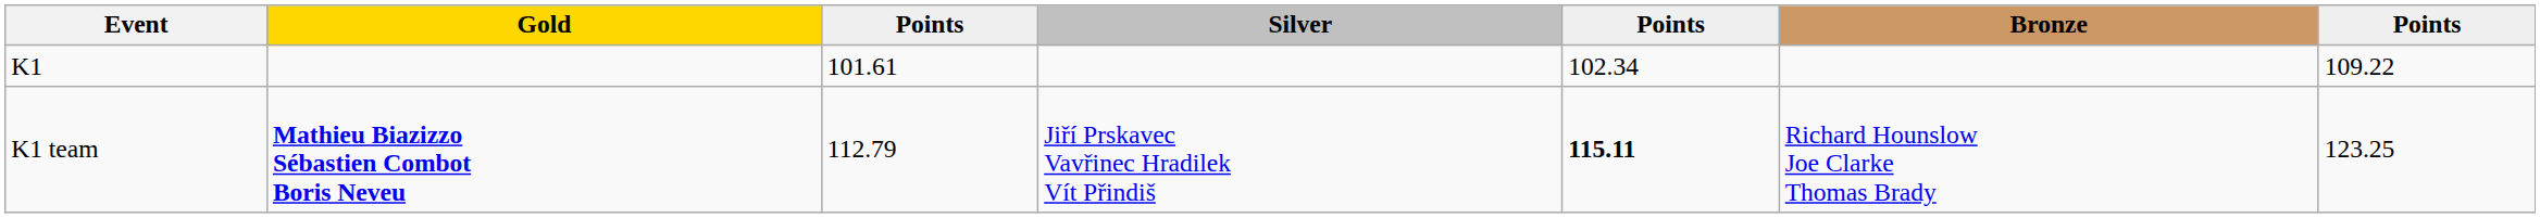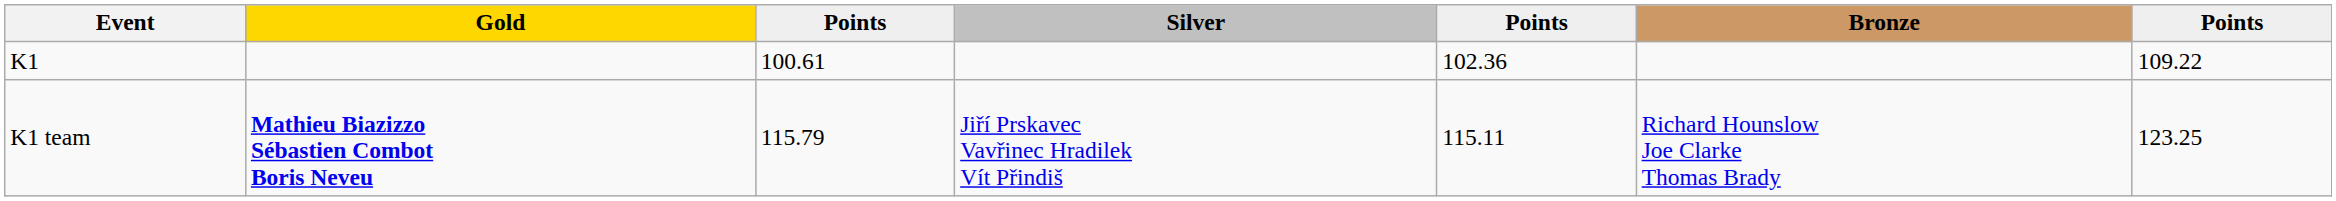 <table class="wikitable" width=100%>
 <tr>
 <th>Event</th>
 <td align=center bgcolor="gold"><strong>Gold</strong></td>
 <td align=center bgcolor="EFEFEF"><strong>Points</strong></td>
 <td align=center bgcolor="silver"><strong>Silver</strong></td>
 <td align=center bgcolor="EFEFEF"><strong>Points</strong></td>
 <td align=center bgcolor="CC9966"><strong>Bronze</strong></td>
 <td align=center bgcolor="EFEFEF"><strong>Points</strong></td>
 </tr>
 <tr>
 <td>K1</td>
 <td></td>
-<td>101.61</td>
+<td>100.61</td>
 <td></td>
-<td>102.34</td>
+<td>102.36</td>
 <td></td>
 <td>109.22</td>
 </tr>
 <tr>
 <td>K1 team</td>
 <td><strong><br><a href='#'>Mathieu Biazizzo</a><br><a href='#'>Sébastien Combot</a><br><a href='#'>Boris Neveu</a></strong></td>
-<td>112.79</td>
+<td>115.79</td>
 <td><br><a href='#'>Jiří Prskavec</a><br><a href='#'>Vavřinec Hradilek</a><br><a href='#'>Vít Přindiš</a></td>
-<td><strong>115.11</strong></td>
+<td>115.11</td>
 <td><br><a href='#'>Richard Hounslow</a><br><a href='#'>Joe Clarke</a><br><a href='#'>Thomas Brady</a></td>
 <td>123.25</td>
 </tr>
 </table>
